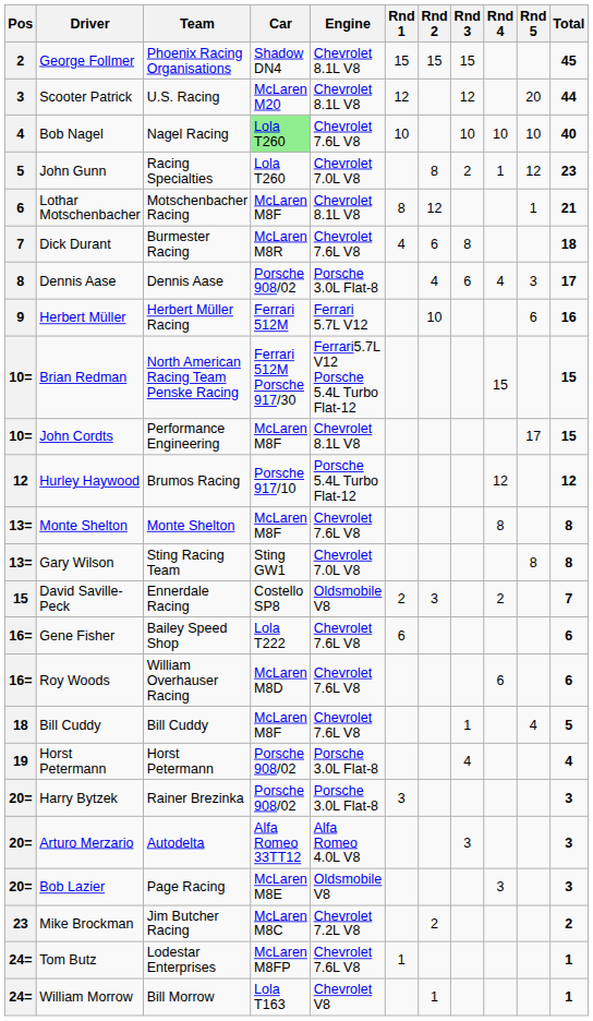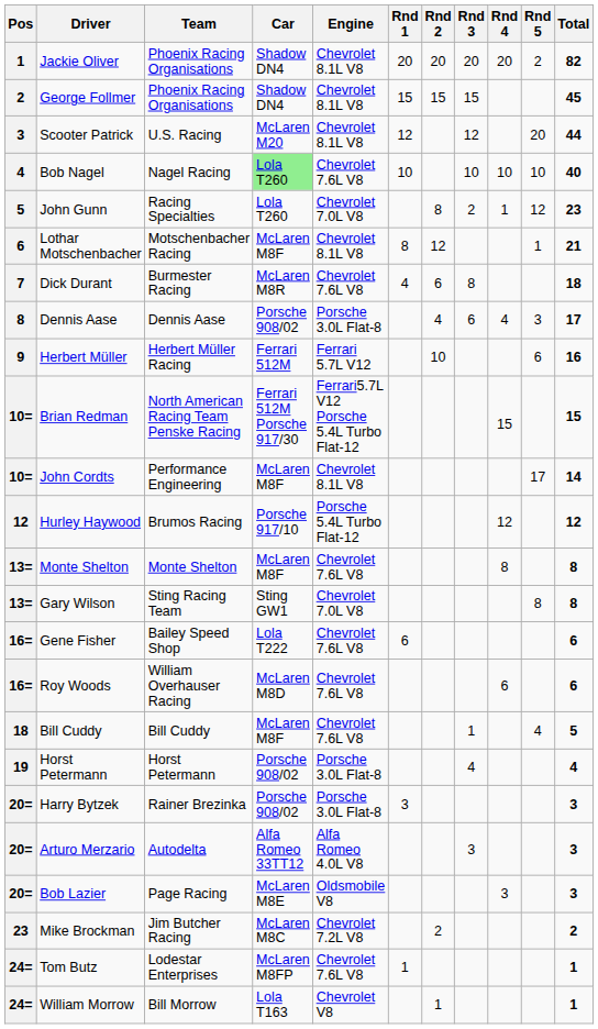 <table class="wikitable" style="font-size: 90%;">
 <tr>
 <th>Pos</th>
 <th>Driver</th>
 <th>Team</th>
 <th>Car</th>
 <th>Engine</th>
 <th>Rnd 1</th>
 <th>Rnd 2</th>
 <th>Rnd 3</th>
 <th>Rnd 4</th>
 <th>Rnd 5</th>
 <th>Total</th>
+</tr>
+<tr>
+<th>1</th>
+<td> <a href='#'>Jackie Oliver</a></td>
+<td> <a href='#'>Phoenix Racing Organisations</a></td>
+<td><a href='#'>Shadow</a> DN4</td>
+<td><a href='#'>Chevrolet</a> 8.1L V8</td>
+<td align="center">20</td>
+<td align="center">20</td>
+<td align="center">20</td>
+<td align="center">20</td>
+<td align="center">2</td>
+<td align="center"><strong>82</strong></td>
 </tr>
 <tr>
 <th>2</th>
 <td> <a href='#'>George Follmer</a></td>
 <td> <a href='#'>Phoenix Racing Organisations</a></td>
 <td><a href='#'>Shadow</a> DN4</td>
 <td><a href='#'>Chevrolet</a> 8.1L V8</td>
 <td align="center">15</td>
 <td align="center">15</td>
 <td align="center">15</td>
 <td></td>
 <td></td>
 <td align="center"><strong>45</strong></td>
 </tr>
 <tr>
 <th>3</th>
 <td> Scooter Patrick</td>
 <td> U.S. Racing</td>
 <td><a href='#'>McLaren M20</a></td>
 <td><a href='#'>Chevrolet</a> 8.1L V8</td>
 <td align="center">12</td>
 <td></td>
 <td align="center">12</td>
 <td></td>
 <td align="center">20</td>
 <td align="center"><strong>44</strong></td>
 </tr>
 <tr>
 <th>4</th>
 <td> Bob Nagel</td>
 <td> Nagel Racing</td>
 <td style="background: lightgreen;"><a href='#'>Lola</a> T260</td>
 <td><a href='#'>Chevrolet</a> 7.6L V8</td>
 <td align="center">10</td>
 <td></td>
 <td align="center">10</td>
 <td align="center">10</td>
 <td align="center">10</td>
 <td align="center"><strong>40</strong></td>
 </tr>
 <tr>
 <th>5</th>
 <td> John Gunn</td>
 <td> Racing Specialties</td>
 <td><a href='#'>Lola</a> T260</td>
 <td><a href='#'>Chevrolet</a> 7.0L V8</td>
 <td></td>
 <td align="center">8</td>
 <td align="center">2</td>
 <td align="center">1</td>
 <td align="center">12</td>
 <td align="center"><strong>23</strong></td>
 </tr>
 <tr>
 <th>6</th>
 <td> Lothar Motschenbacher</td>
 <td> Motschenbacher Racing</td>
 <td><a href='#'>McLaren</a> M8F</td>
 <td><a href='#'>Chevrolet</a> 8.1L V8</td>
 <td align="center">8</td>
 <td align="center">12</td>
 <td></td>
 <td></td>
 <td align="center">1</td>
 <td align="center"><strong>21</strong></td>
 </tr>
 <tr>
 <th>7</th>
 <td> Dick Durant</td>
 <td> Burmester Racing</td>
 <td><a href='#'>McLaren</a> M8R</td>
 <td><a href='#'>Chevrolet</a> 7.6L V8</td>
 <td align="center">4</td>
 <td align="center">6</td>
 <td align="center">8</td>
 <td></td>
 <td></td>
 <td align="center"><strong>18</strong></td>
 </tr>
 <tr>
 <th>8</th>
 <td> Dennis Aase</td>
 <td> Dennis Aase</td>
 <td><a href='#'>Porsche 908</a>/02</td>
 <td><a href='#'>Porsche</a> 3.0L Flat-8</td>
 <td></td>
 <td align="center">4</td>
 <td align="center">6</td>
 <td align="center">4</td>
 <td align="center">3</td>
 <td align="center"><strong>17</strong></td>
 </tr>
 <tr>
 <th>9</th>
 <td> <a href='#'>Herbert Müller</a></td>
 <td> <a href='#'>Herbert Müller</a> Racing</td>
 <td><a href='#'>Ferrari 512M</a></td>
 <td><a href='#'>Ferrari</a> 5.7L V12</td>
 <td></td>
 <td align="center">10</td>
 <td></td>
 <td></td>
 <td align="center">6</td>
 <td align="center"><strong>16</strong></td>
 </tr>
 <tr>
 <th>10=</th>
 <td> <a href='#'>Brian Redman</a></td>
 <td> <a href='#'>North American Racing Team</a><br> <a href='#'>Penske Racing</a></td>
 <td><a href='#'>Ferrari 512M</a><br><a href='#'>Porsche 917</a>/30</td>
 <td><a href='#'>Ferrari</a>5.7L V12<br><a href='#'>Porsche</a> 5.4L Turbo Flat-12</td>
 <td></td>
 <td></td>
 <td></td>
 <td align="center"> <br>15</td>
 <td></td>
 <td align="center"><strong>15</strong></td>
 </tr>
 <tr>
 <th>10=</th>
 <td> <a href='#'>John Cordts</a></td>
 <td> Performance Engineering</td>
 <td><a href='#'>McLaren</a> M8F</td>
 <td><a href='#'>Chevrolet</a> 8.1L V8</td>
 <td></td>
 <td></td>
 <td></td>
 <td></td>
 <td align="center">17</td>
-<td align="center"><strong>15</strong></td>
+<td align="center"><strong>14</strong></td>
 </tr>
 <tr>
 <th>12</th>
 <td> <a href='#'>Hurley Haywood</a></td>
 <td> Brumos Racing</td>
 <td><a href='#'>Porsche 917</a>/10</td>
 <td><a href='#'>Porsche</a> 5.4L Turbo Flat-12</td>
 <td></td>
 <td></td>
 <td></td>
 <td align="center">12</td>
 <td></td>
 <td align="center"><strong>12</strong></td>
 </tr>
 <tr>
 <th>13=</th>
 <td> <a href='#'>Monte Shelton</a></td>
 <td> <a href='#'>Monte Shelton</a></td>
 <td><a href='#'>McLaren</a> M8F</td>
 <td><a href='#'>Chevrolet</a> 7.6L V8</td>
 <td></td>
 <td></td>
 <td></td>
 <td align="center">8</td>
 <td></td>
 <td align="center"><strong>8</strong></td>
 </tr>
 <tr>
 <th>13=</th>
 <td> Gary Wilson</td>
 <td> Sting Racing Team</td>
 <td>Sting GW1</td>
 <td><a href='#'>Chevrolet</a> 7.0L V8</td>
 <td></td>
 <td></td>
 <td></td>
 <td></td>
 <td align="center">8</td>
 <td align="center"><strong>8</strong></td>
-</tr>
-<tr>
-<th>15</th>
-<td> David Saville-Peck</td>
-<td> Ennerdale Racing</td>
-<td>Costello SP8</td>
-<td><a href='#'>Oldsmobile</a> V8</td>
-<td align="center">2</td>
-<td align="center">3</td>
-<td></td>
-<td align="center">2</td>
-<td></td>
-<td align="center"><strong>7</strong></td>
 </tr>
 <tr>
 <th>16=</th>
 <td> Gene Fisher</td>
 <td> Bailey Speed Shop</td>
 <td><a href='#'>Lola</a> T222</td>
 <td><a href='#'>Chevrolet</a> 7.6L V8</td>
 <td align="center">6</td>
 <td></td>
 <td></td>
 <td></td>
 <td></td>
 <td align="center"><strong>6</strong></td>
 </tr>
 <tr>
 <th>16=</th>
 <td> Roy Woods</td>
 <td> William Overhauser Racing</td>
 <td><a href='#'>McLaren</a> M8D</td>
 <td><a href='#'>Chevrolet</a> 7.6L V8</td>
 <td></td>
 <td></td>
 <td></td>
 <td align="center">6</td>
 <td></td>
 <td align="center"><strong>6</strong></td>
 </tr>
 <tr>
 <th>18</th>
 <td> Bill Cuddy</td>
 <td> Bill Cuddy</td>
 <td><a href='#'>McLaren</a> M8F</td>
 <td><a href='#'>Chevrolet</a> 7.6L V8</td>
 <td></td>
 <td></td>
 <td align="center">1</td>
 <td></td>
 <td align="center">4</td>
 <td align="center"><strong>5</strong></td>
 </tr>
 <tr>
 <th>19</th>
 <td> Horst Petermann</td>
 <td> Horst Petermann</td>
 <td><a href='#'>Porsche 908</a>/02</td>
 <td><a href='#'>Porsche</a> 3.0L Flat-8</td>
 <td></td>
 <td></td>
 <td align="center">4</td>
 <td></td>
 <td></td>
 <td align="center"><strong>4</strong></td>
 </tr>
 <tr>
 <th>20=</th>
 <td> Harry Bytzek</td>
 <td> Rainer Brezinka</td>
 <td><a href='#'>Porsche 908</a>/02</td>
 <td><a href='#'>Porsche</a> 3.0L Flat-8</td>
 <td align="center">3</td>
 <td></td>
 <td></td>
 <td></td>
 <td></td>
 <td align="center"><strong>3</strong></td>
 </tr>
 <tr>
 <th>20=</th>
 <td> <a href='#'>Arturo Merzario</a></td>
 <td> <a href='#'>Autodelta</a></td>
 <td><a href='#'>Alfa Romeo 33TT12</a></td>
 <td><a href='#'>Alfa Romeo</a> 4.0L V8</td>
 <td></td>
 <td></td>
 <td align="center">3</td>
 <td></td>
 <td></td>
 <td align="center"><strong>3</strong></td>
 </tr>
 <tr>
 <th>20=</th>
 <td> <a href='#'>Bob Lazier</a></td>
 <td> Page Racing</td>
 <td><a href='#'>McLaren</a> M8E</td>
 <td><a href='#'>Oldsmobile</a> V8</td>
 <td></td>
 <td></td>
 <td></td>
 <td align="center">3</td>
 <td></td>
 <td align="center"><strong>3</strong></td>
 </tr>
 <tr>
 <th>23</th>
 <td> Mike Brockman</td>
 <td> Jim Butcher Racing</td>
 <td><a href='#'>McLaren</a> M8C</td>
 <td><a href='#'>Chevrolet</a> 7.2L V8</td>
 <td></td>
 <td align="center">2</td>
 <td></td>
 <td></td>
 <td></td>
 <td align="center"><strong>2</strong></td>
 </tr>
 <tr>
 <th>24=</th>
 <td> Tom Butz</td>
 <td> Lodestar Enterprises</td>
 <td><a href='#'>McLaren</a> M8FP</td>
 <td><a href='#'>Chevrolet</a> 7.6L V8</td>
 <td align="center">1</td>
 <td></td>
 <td></td>
 <td></td>
 <td></td>
 <td align="center"><strong>1</strong></td>
 </tr>
 <tr>
 <th>24=</th>
 <td> William Morrow</td>
 <td> Bill Morrow</td>
 <td><a href='#'>Lola</a> T163</td>
 <td><a href='#'>Chevrolet</a> V8</td>
 <td></td>
 <td align="center">1</td>
 <td></td>
 <td></td>
 <td></td>
 <td align="center"><strong>1</strong></td>
 </tr>
 </table>
